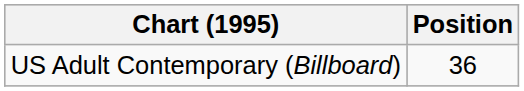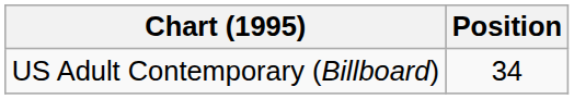 <table class="wikitable">
 <tr>
 <th>Chart (1995)</th>
 <th>Position</th>
 </tr>
 <tr>
 <td>US Adult Contemporary (<em>Billboard</em>)</td>
-<td align="center">36</td>
+<td align="center">34</td>
 </tr>
 </table>
